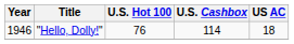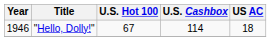 <table class="wikitable">
 <tr>
 <th>Year</th>
 <th>Title</th>
 <th>U.S. <a href='#'>Hot 100</a></th>
 <th>U.S. <a href='#'><em>Cashbox</em></a></th>
 <th>US <a href='#'>AC</a></th>
 </tr>
 <tr>
 <td>1946</td>
 <td>"<a href='#'>Hello, Dolly!</a>"</td>
-<td align="center">76</td>
+<td align="center">67</td>
 <td align="center">114</td>
 <td align="center">18</td>
 </tr>
 <tr>
 </tr>
 </table>
